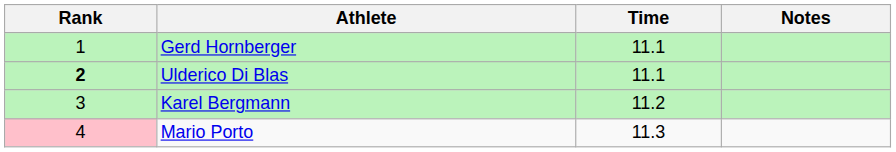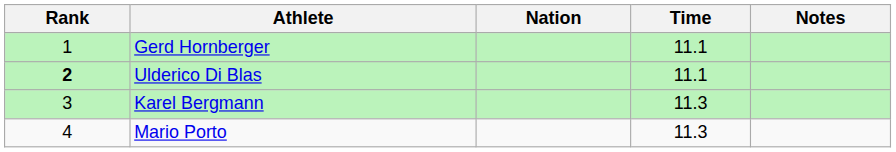 <table class="wikitable sortable" style="text-align:center;width: 50%">
 <tr>
 <th scope="col">Rank</th>
 <th scope="col">Athlete</th>
+<th scope="col">Nation</th>
 <th scope="col">Time</th>
 <th scope="col">Notes</th>
 </tr>
 <tr bgcolor=bbf3bb>
 <td>1</td>
 <td align=left><a href='#'>Gerd Hornberger</a></td>
+<td align=left></td>
 <td>11.1</td>
 <td></td>
 </tr>
 <tr bgcolor=bbf3bb>
 <td><strong>2</strong></td>
 <td align=left><a href='#'>Ulderico Di Blas</a></td>
+<td align=left></td>
 <td>11.1</td>
 <td></td>
 </tr>
 <tr bgcolor=bbf3bb>
 <td>3</td>
 <td align=left><a href='#'>Karel Bergmann</a></td>
-<td>11.2</td>
+<td align=left></td>
+<td>11.3</td>
 <td></td>
 </tr>
 <tr>
-<td style="background: pink;">4</td>
+<td>4</td>
 <td align=left><a href='#'>Mario Porto</a></td>
+<td align=left></td>
 <td>11.3</td>
 <td></td>
 </tr>
 </table>
